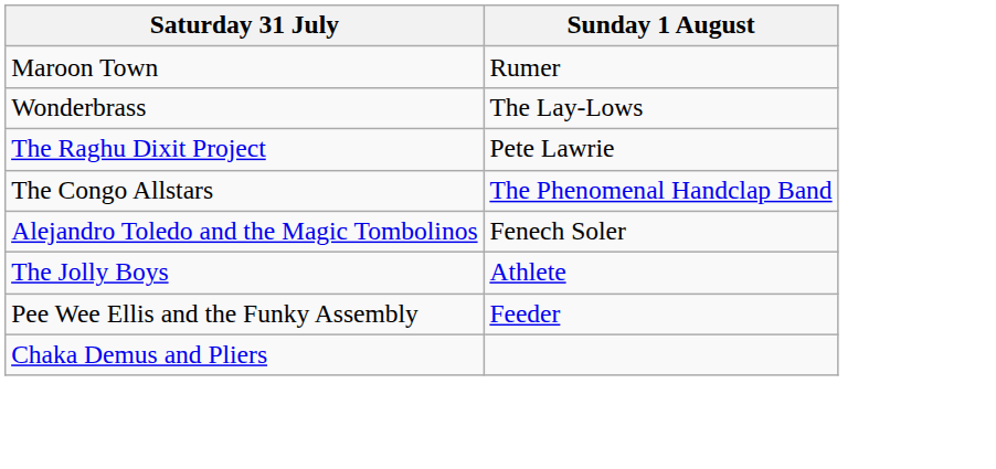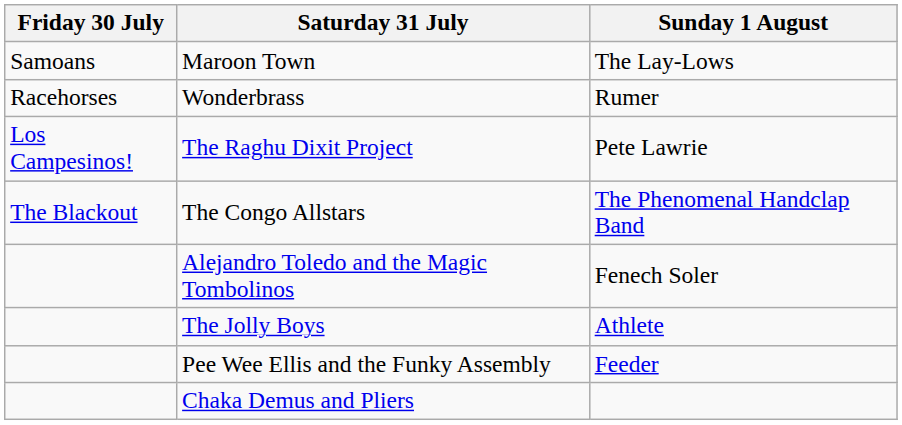 <table class="wikitable">
 <tr>
+<th>Friday 30 July</th>
 <th>Saturday 31 July</th>
 <th>Sunday 1 August</th>
 </tr>
 <tr>
+<td>Samoans</td>
 <td>Maroon Town</td>
+<td>The Lay-Lows</td>
+</tr>
+<tr>
+<td>Racehorses</td>
+<td>Wonderbrass</td>
 <td>Rumer</td>
 </tr>
 <tr>
-<td>Wonderbrass</td>
-<td>The Lay-Lows</td>
-</tr>
-<tr>
+<td><a href='#'>Los Campesinos!</a></td>
 <td><a href='#'>The Raghu Dixit Project</a></td>
 <td>Pete Lawrie</td>
 </tr>
 <tr>
+<td><a href='#'>The Blackout</a></td>
 <td>The Congo Allstars</td>
 <td><a href='#'>The Phenomenal Handclap Band</a></td>
 </tr>
 <tr>
+<td></td>
 <td><a href='#'>Alejandro Toledo and the Magic Tombolinos</a></td>
 <td>Fenech Soler</td>
 </tr>
 <tr>
+<td></td>
 <td><a href='#'>The Jolly Boys</a></td>
 <td><a href='#'>Athlete</a></td>
 </tr>
 <tr>
+<td></td>
 <td>Pee Wee Ellis and the Funky Assembly</td>
 <td><a href='#'>Feeder</a></td>
 </tr>
 <tr>
+<td></td>
 <td><a href='#'>Chaka Demus and Pliers</a></td>
 <td></td>
 </tr>
 </table>
